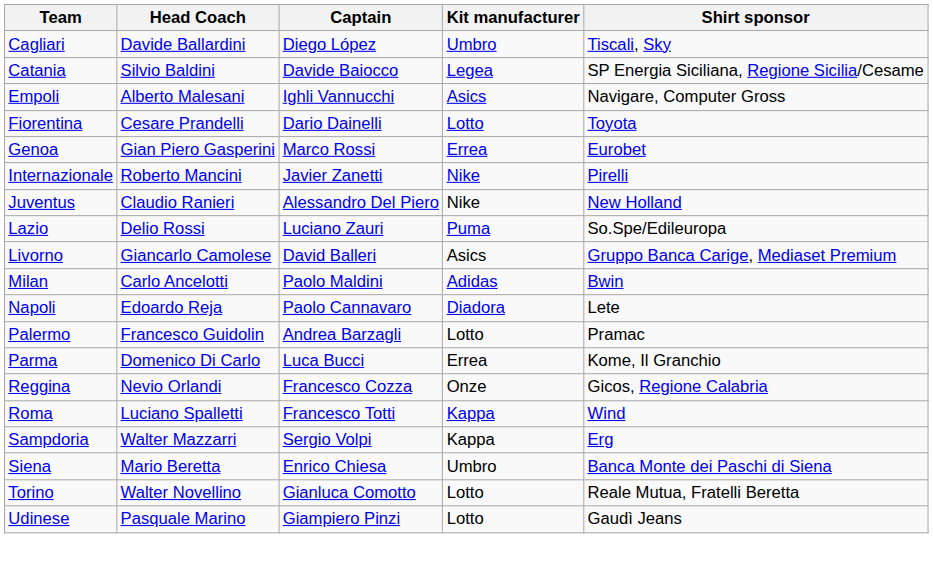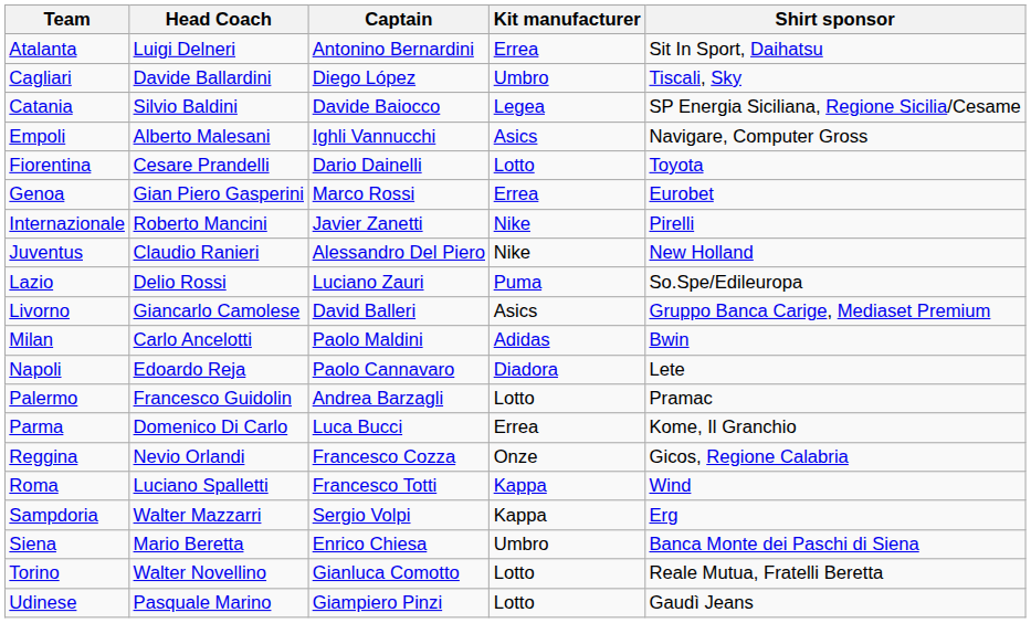 <table class="wikitable sortable">
 <tr>
 <th>Team</th>
 <th>Head Coach</th>
 <th>Captain</th>
 <th>Kit manufacturer</th>
 <th>Shirt sponsor</th>
+</tr>
+<tr>
+<td><a href='#'>Atalanta</a></td>
+<td> <a href='#'>Luigi Delneri</a></td>
+<td> <a href='#'>Antonino Bernardini</a></td>
+<td><a href='#'>Errea</a></td>
+<td>Sit In Sport, <a href='#'>Daihatsu</a></td>
 </tr>
 <tr>
 <td><a href='#'>Cagliari</a></td>
 <td> <a href='#'>Davide Ballardini</a></td>
 <td> <a href='#'>Diego López</a></td>
 <td><a href='#'>Umbro</a></td>
 <td><a href='#'>Tiscali</a>, <a href='#'>Sky</a></td>
 </tr>
 <tr>
 <td><a href='#'>Catania</a></td>
 <td> <a href='#'>Silvio Baldini</a></td>
 <td> <a href='#'>Davide Baiocco</a></td>
 <td><a href='#'>Legea</a></td>
 <td>SP Energia Siciliana, <a href='#'>Regione Sicilia</a>/Cesame</td>
 </tr>
 <tr>
 <td><a href='#'>Empoli</a></td>
 <td> <a href='#'>Alberto Malesani</a></td>
 <td> <a href='#'>Ighli Vannucchi</a></td>
 <td><a href='#'>Asics</a></td>
 <td>Navigare, Computer Gross</td>
 </tr>
 <tr>
 <td><a href='#'>Fiorentina</a></td>
 <td> <a href='#'>Cesare Prandelli</a></td>
 <td> <a href='#'>Dario Dainelli</a></td>
 <td><a href='#'>Lotto</a></td>
 <td><a href='#'>Toyota</a></td>
 </tr>
 <tr>
 <td><a href='#'>Genoa</a></td>
 <td> <a href='#'>Gian Piero Gasperini</a></td>
 <td> <a href='#'>Marco Rossi</a></td>
 <td><a href='#'>Errea</a></td>
 <td><a href='#'>Eurobet</a></td>
 </tr>
 <tr>
 <td><a href='#'>Internazionale</a></td>
 <td> <a href='#'>Roberto Mancini</a></td>
 <td> <a href='#'>Javier Zanetti</a></td>
 <td><a href='#'>Nike</a></td>
 <td><a href='#'>Pirelli</a></td>
 </tr>
 <tr>
 <td><a href='#'>Juventus</a></td>
 <td> <a href='#'>Claudio Ranieri</a></td>
 <td> <a href='#'>Alessandro Del Piero</a></td>
 <td>Nike</td>
 <td><a href='#'>New Holland</a></td>
 </tr>
 <tr>
 <td><a href='#'>Lazio</a></td>
 <td> <a href='#'>Delio Rossi</a></td>
 <td> <a href='#'>Luciano Zauri</a></td>
 <td><a href='#'>Puma</a></td>
 <td>So.Spe/Edileuropa</td>
 </tr>
 <tr>
 <td><a href='#'>Livorno</a></td>
 <td> <a href='#'>Giancarlo Camolese</a></td>
 <td> <a href='#'>David Balleri</a></td>
 <td>Asics</td>
 <td><a href='#'>Gruppo Banca Carige</a>, <a href='#'>Mediaset Premium</a></td>
 </tr>
 <tr>
 <td><a href='#'>Milan</a></td>
 <td> <a href='#'>Carlo Ancelotti</a></td>
 <td> <a href='#'>Paolo Maldini</a></td>
 <td><a href='#'>Adidas</a></td>
 <td><a href='#'>Bwin</a></td>
 </tr>
 <tr>
 <td><a href='#'>Napoli</a></td>
 <td> <a href='#'>Edoardo Reja</a></td>
 <td> <a href='#'>Paolo Cannavaro</a></td>
 <td><a href='#'>Diadora</a></td>
 <td>Lete</td>
 </tr>
 <tr>
 <td><a href='#'>Palermo</a></td>
 <td> <a href='#'>Francesco Guidolin</a></td>
 <td> <a href='#'>Andrea Barzagli</a></td>
 <td>Lotto</td>
 <td>Pramac</td>
 </tr>
 <tr>
 <td><a href='#'>Parma</a></td>
 <td> <a href='#'>Domenico Di Carlo</a></td>
 <td> <a href='#'>Luca Bucci</a></td>
 <td>Errea</td>
 <td>Kome, Il Granchio</td>
 </tr>
 <tr>
 <td><a href='#'>Reggina</a></td>
 <td> <a href='#'>Nevio Orlandi</a></td>
 <td> <a href='#'>Francesco Cozza</a></td>
 <td>Onze</td>
 <td>Gicos, <a href='#'>Regione Calabria</a></td>
 </tr>
 <tr>
 <td><a href='#'>Roma</a></td>
 <td> <a href='#'>Luciano Spalletti</a></td>
 <td> <a href='#'>Francesco Totti</a></td>
 <td><a href='#'>Kappa</a></td>
 <td><a href='#'>Wind</a></td>
 </tr>
 <tr>
 <td><a href='#'>Sampdoria</a></td>
 <td> <a href='#'>Walter Mazzarri</a></td>
 <td> <a href='#'>Sergio Volpi</a></td>
 <td>Kappa</td>
 <td><a href='#'>Erg</a></td>
 </tr>
 <tr>
 <td><a href='#'>Siena</a></td>
 <td> <a href='#'>Mario Beretta</a></td>
 <td> <a href='#'>Enrico Chiesa</a></td>
 <td>Umbro</td>
 <td><a href='#'>Banca Monte dei Paschi di Siena</a></td>
 </tr>
 <tr>
 <td><a href='#'>Torino</a></td>
 <td> <a href='#'>Walter Novellino</a></td>
 <td> <a href='#'>Gianluca Comotto</a></td>
 <td>Lotto</td>
 <td>Reale Mutua, Fratelli Beretta</td>
 </tr>
 <tr>
 <td><a href='#'>Udinese</a></td>
 <td> <a href='#'>Pasquale Marino</a></td>
 <td> <a href='#'>Giampiero Pinzi</a></td>
 <td>Lotto</td>
 <td>Gaudì Jeans</td>
 </tr>
 </table>
